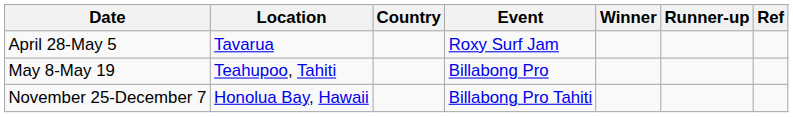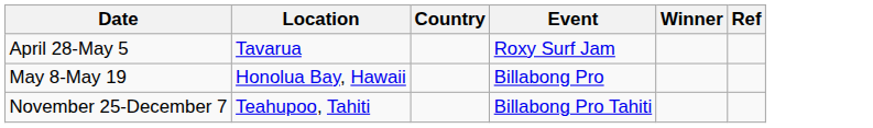 <table class="wikitable">
 <tr>
 <th>Date</th>
 <th>Location</th>
 <th>Country</th>
 <th>Event</th>
 <th>Winner</th>
-<th>Runner-up</th>
 <th>Ref</th>
 </tr>
 <tr>
 <td>April 28-May 5</td>
 <td><a href='#'>Tavarua</a></td>
 <td></td>
 <td><a href='#'>Roxy Surf Jam</a></td>
 <td></td>
 <td></td>
-<td></td>
 </tr>
 <tr>
 <td>May 8-May 19</td>
-<td><a href='#'>Teahupoo</a>, <a href='#'>Tahiti</a></td>
+<td><a href='#'>Honolua Bay</a>, <a href='#'>Hawaii</a></td>
 <td></td>
 <td><a href='#'>Billabong Pro</a></td>
-<td></td>
 <td></td>
 <td></td>
 </tr>
 <tr>
 <td>November 25-December 7</td>
-<td><a href='#'>Honolua Bay</a>, <a href='#'>Hawaii</a></td>
+<td><a href='#'>Teahupoo</a>, <a href='#'>Tahiti</a></td>
 <td></td>
 <td><a href='#'>Billabong Pro Tahiti</a></td>
 <td></td>
 <td></td>
-<td></td>
 </tr>
 </table>
